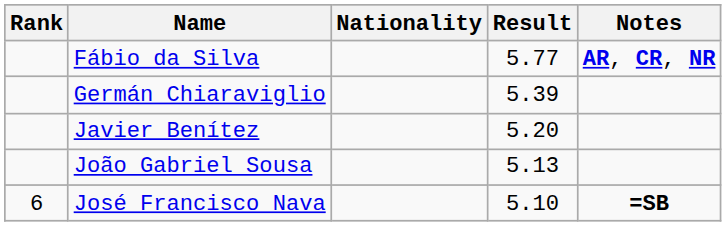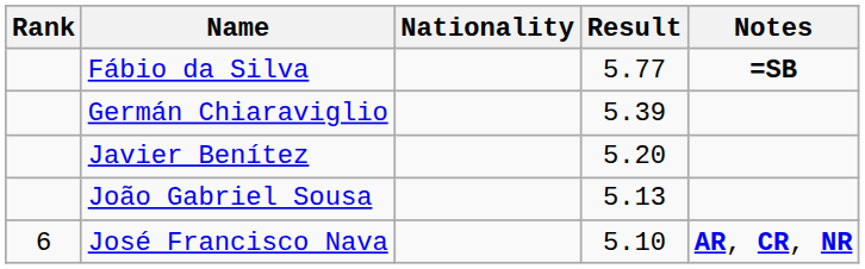 <table class="wikitable sortable" style="text-align:center">
 <tr>
 <th>Rank</th>
 <th>Name</th>
 <th>Nationality</th>
 <th>Result</th>
 <th>Notes</th>
 </tr>
 <tr>
 <td></td>
 <td align=left><a href='#'>Fábio da Silva</a></td>
 <td align=left></td>
 <td>5.77</td>
-<td><a href='#'><strong>AR</strong></a>, <a href='#'><strong>CR</strong></a>, <a href='#'><strong>NR</strong></a></td>
+<td><strong>=SB</strong></td>
 </tr>
 <tr>
 <td></td>
 <td align=left><a href='#'>Germán Chiaraviglio</a></td>
 <td align=left></td>
 <td>5.39</td>
 <td></td>
 </tr>
 <tr>
 <td></td>
 <td align=left><a href='#'>Javier Benítez</a></td>
 <td align=left></td>
 <td>5.20</td>
 <td></td>
 </tr>
 <tr>
 <td></td>
 <td align=left><a href='#'>João Gabriel Sousa</a></td>
 <td align=left></td>
 <td>5.13</td>
 <td></td>
 </tr>
 <tr>
 <td>6</td>
 <td align=left><a href='#'>José Francisco Nava</a></td>
 <td align=left></td>
 <td>5.10</td>
-<td><strong>=SB</strong></td>
+<td><a href='#'><strong>AR</strong></a>, <a href='#'><strong>CR</strong></a>, <a href='#'><strong>NR</strong></a></td>
 </tr>
 </table>
